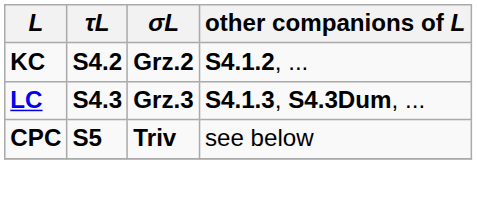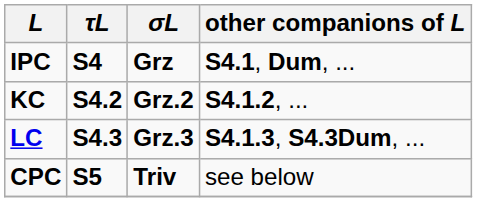 <table class="wikitable">
 <tr>
 <th><em>L</em></th>
 <th><em>τL</em></th>
 <th><em>σL</em></th>
 <th>other companions of <em>L</em></th>
+</tr>
+<tr>
+<td><strong>IPC</strong></td>
+<td><strong>S4</strong></td>
+<td><strong>Grz</strong></td>
+<td><strong>S4.1</strong>, <strong>Dum</strong>, ...</td>
 </tr>
 <tr>
 <td><strong>KC</strong></td>
 <td><strong>S4.2</strong></td>
 <td><strong>Grz.2</strong></td>
 <td><strong>S4.1.2</strong>, ...</td>
 </tr>
 <tr>
 <td><strong><a href='#'>LC</a></strong></td>
 <td><strong>S4.3</strong></td>
 <td><strong>Grz.3</strong></td>
 <td><strong>S4.1.3</strong>, <strong>S4.3Dum</strong>, ...</td>
 </tr>
 <tr>
 <td><strong>CPC</strong></td>
 <td><strong>S5</strong></td>
 <td><strong>Triv</strong></td>
 <td>see below</td>
 </tr>
 <tr>
 </tr>
 </table>
